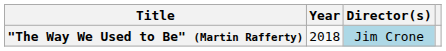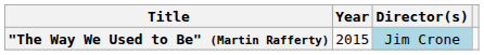 <table class="wikitable plainrowheaders" style="text-align:center;">
 <tr>
 <th>Title</th>
 <th>Year</th>
 <th>Director(s)</th>
 <th></th>
 </tr>
 <tr>
 <th scope="row">"The Way We Used to Be" <small>(Martin Rafferty) </small></th>
-<td>2018</td>
+<td>2015</td>
 <td style="background: lightblue;">Jim Crone</td>
 <td></td>
 </tr>
 </table>
